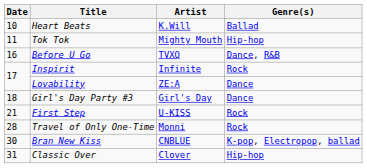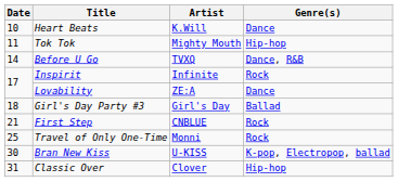 <table class="wikitable" style="text-align: left;">
 <tr>
 <th>Date</th>
 <th>Title</th>
 <th>Artist</th>
 <th>Genre(s)</th>
 </tr>
 <tr>
 <td rowspan="1">10</td>
 <td><em>Heart Beats</em></td>
 <td><a href='#'>K.Will</a></td>
-<td><a href='#'>Ballad</a></td>
+<td><a href='#'>Dance</a></td>
 </tr>
 <tr>
 <td rowspan="1">11</td>
 <td><em>Tok Tok</em></td>
 <td><a href='#'>Mighty Mouth</a></td>
 <td><a href='#'>Hip-hop</a></td>
 </tr>
 <tr>
-<td rowspan="1">16</td>
+<td rowspan="1">14</td>
 <td><em><a href='#'>Before U Go</a></em></td>
 <td><a href='#'>TVXQ</a></td>
 <td><a href='#'>Dance</a>, <a href='#'>R&B</a></td>
 </tr>
 <tr>
 <td rowspan="2">17</td>
 <td><em><a href='#'>Inspirit</a></em></td>
 <td><a href='#'>Infinite</a></td>
 <td><a href='#'>Rock</a></td>
 </tr>
 <tr>
 <td><em><a href='#'>Lovability</a></em></td>
 <td><a href='#'>ZE:A</a></td>
 <td><a href='#'>Dance</a></td>
 </tr>
 <tr>
 <td rowspan="1">18</td>
 <td><em>Girl's Day Party #3 </em></td>
 <td><a href='#'>Girl's Day</a></td>
-<td><a href='#'>Dance</a></td>
+<td><a href='#'>Ballad</a></td>
 </tr>
 <tr>
 <td rowspan="1">21</td>
 <td><em><a href='#'>First Step</a></em></td>
-<td><a href='#'>U-KISS</a></td>
+<td><a href='#'>CNBLUE</a></td>
 <td><a href='#'>Rock</a></td>
 </tr>
 <tr>
-<td>28</td>
+<td>25</td>
 <td><em>Travel of Only One-Time </em></td>
 <td><a href='#'>Monni</a></td>
 <td><a href='#'>Rock</a></td>
 </tr>
 <tr>
 <td rowspan="1">30</td>
 <td><em><a href='#'>Bran New Kiss</a></em></td>
-<td><a href='#'>CNBLUE</a></td>
+<td><a href='#'>U-KISS</a></td>
 <td><a href='#'>K-pop</a>, <a href='#'>Electropop</a>, <a href='#'>ballad</a></td>
 </tr>
 <tr>
 <td>31</td>
 <td><em>Classic Over</em></td>
 <td><a href='#'>Clover</a></td>
 <td><a href='#'>Hip-hop</a></td>
 </tr>
 </table>
